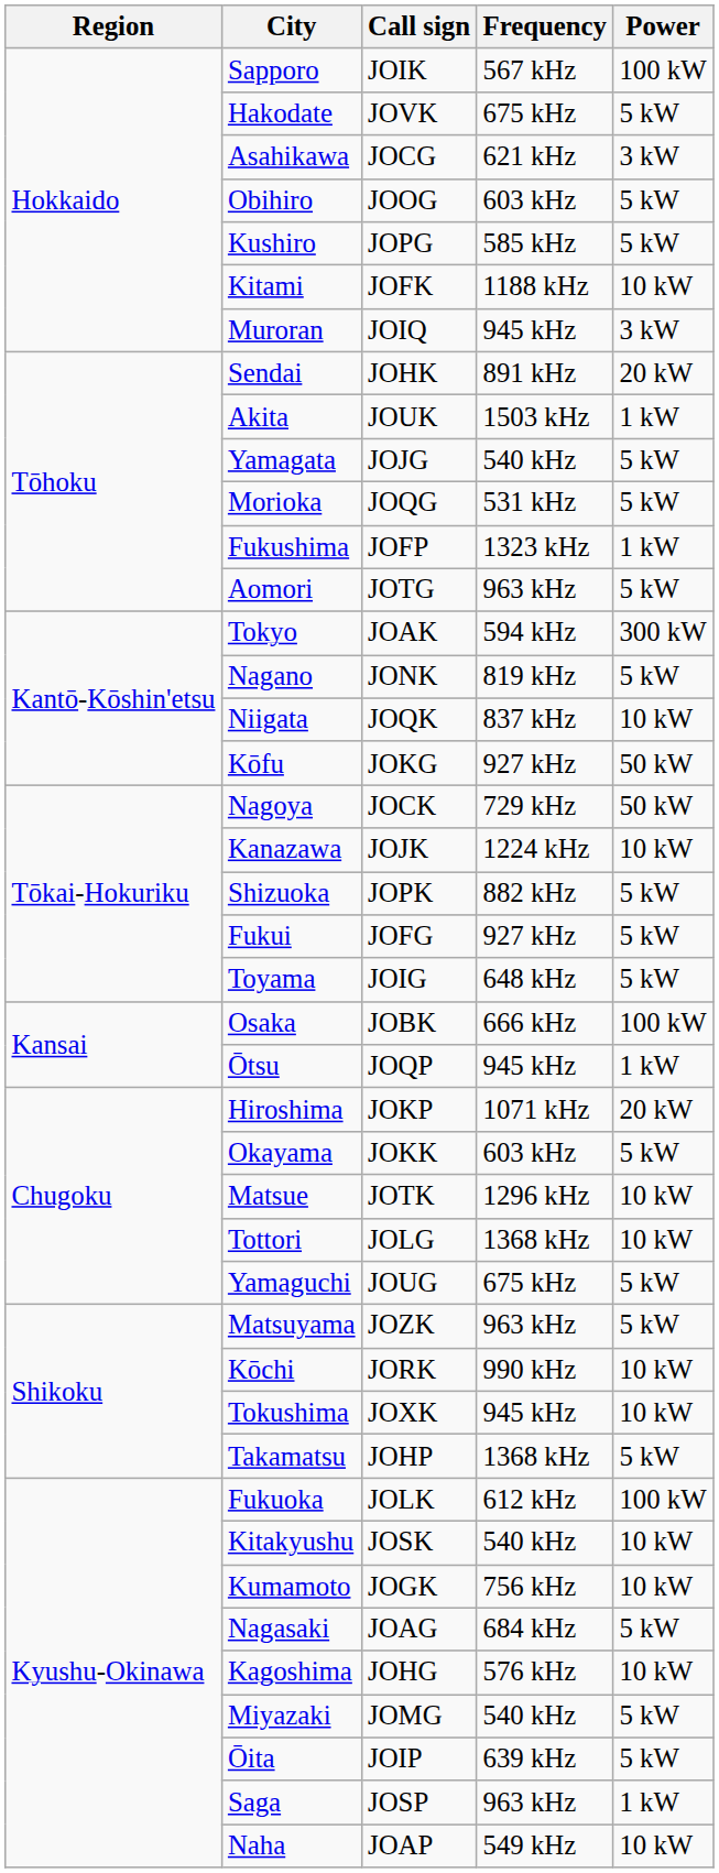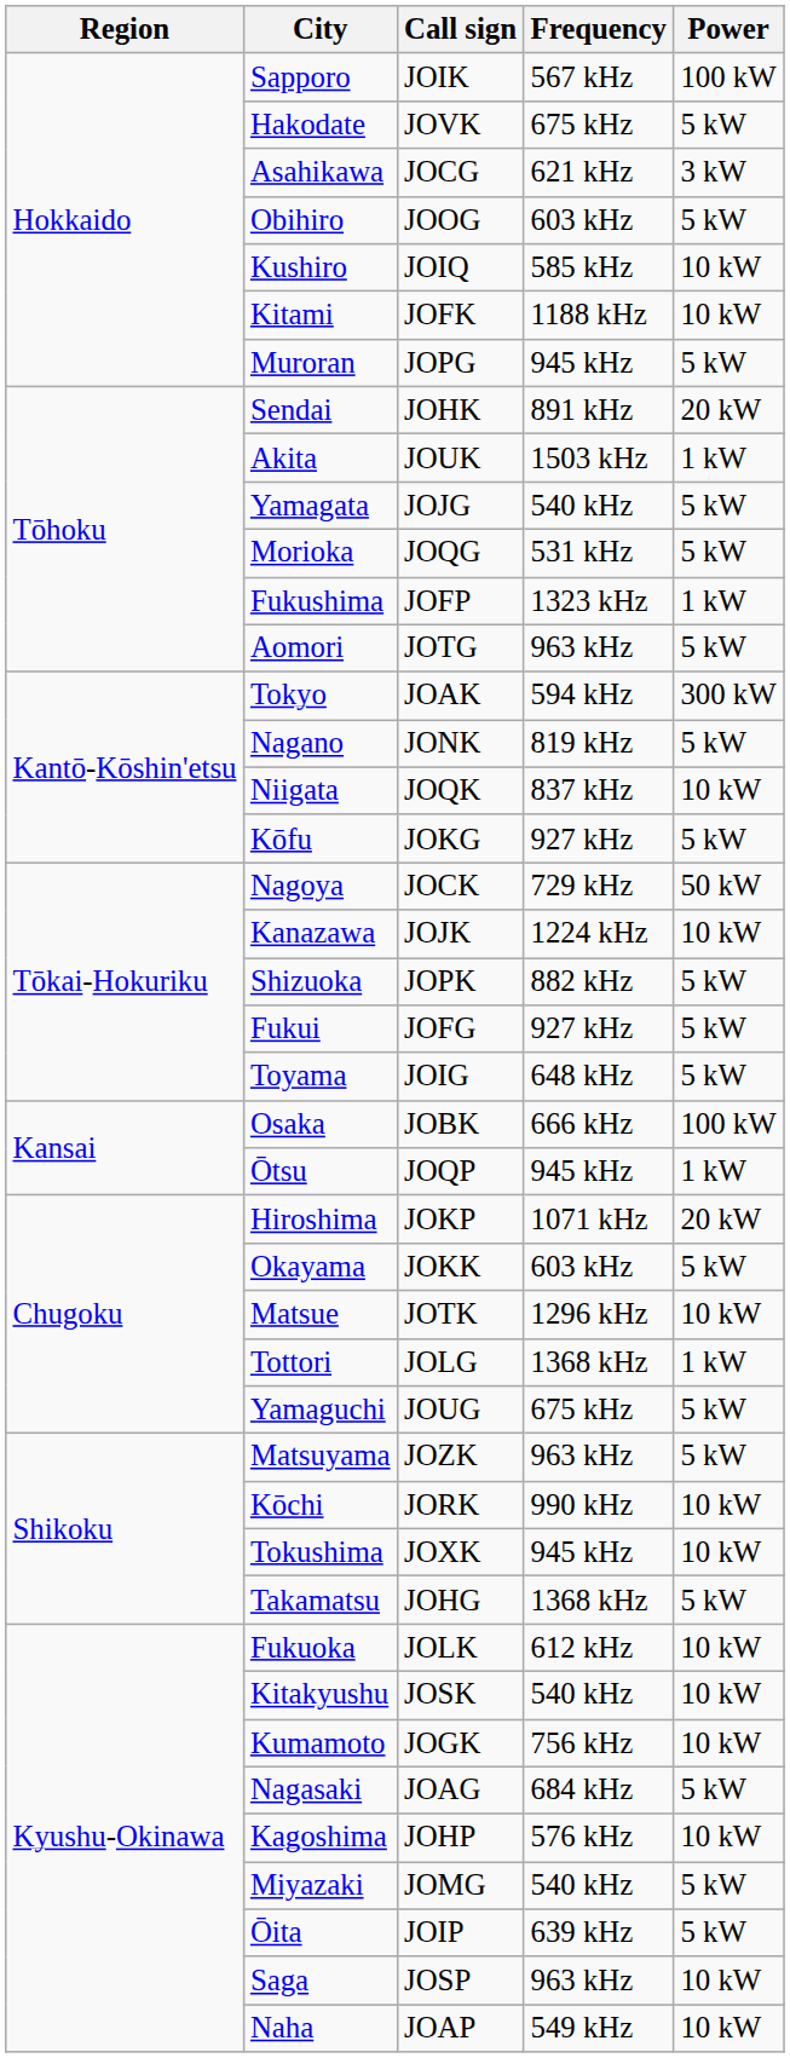 <table class="wikitable">
 <tr>
 <th>Region</th>
 <th>City</th>
 <th>Call sign</th>
 <th>Frequency</th>
 <th>Power</th>
 </tr>
 <tr>
 <td rowspan="7"><a href='#'>Hokkaido</a></td>
 <td><a href='#'>Sapporo</a></td>
 <td>JOIK</td>
 <td>567 kHz</td>
 <td>100 kW</td>
 </tr>
 <tr>
 <td><a href='#'>Hakodate</a></td>
 <td>JOVK</td>
 <td>675 kHz</td>
 <td>5 kW</td>
 </tr>
 <tr>
 <td><a href='#'>Asahikawa</a></td>
 <td>JOCG</td>
 <td>621 kHz</td>
 <td>3 kW</td>
 </tr>
 <tr>
 <td><a href='#'>Obihiro</a></td>
 <td>JOOG</td>
 <td>603 kHz</td>
 <td>5 kW</td>
 </tr>
 <tr>
 <td><a href='#'>Kushiro</a></td>
-<td>JOPG</td>
+<td>JOIQ</td>
 <td>585 kHz</td>
-<td>5 kW</td>
+<td>10 kW</td>
 </tr>
 <tr>
 <td><a href='#'>Kitami</a></td>
 <td>JOFK</td>
 <td>1188 kHz</td>
 <td>10 kW</td>
 </tr>
 <tr>
 <td><a href='#'>Muroran</a></td>
-<td>JOIQ</td>
+<td>JOPG</td>
 <td>945 kHz</td>
-<td>3 kW</td>
+<td>5 kW</td>
 </tr>
 <tr>
 <td rowspan="6"><a href='#'>Tōhoku</a></td>
 <td><a href='#'>Sendai</a></td>
 <td>JOHK</td>
 <td>891 kHz</td>
 <td>20 kW</td>
 </tr>
 <tr>
 <td><a href='#'>Akita</a></td>
 <td>JOUK</td>
 <td>1503 kHz</td>
 <td>1 kW</td>
 </tr>
 <tr>
 <td><a href='#'>Yamagata</a></td>
 <td>JOJG</td>
 <td>540 kHz</td>
 <td>5 kW</td>
 </tr>
 <tr>
 <td><a href='#'>Morioka</a></td>
 <td>JOQG</td>
 <td>531 kHz</td>
 <td>5 kW</td>
 </tr>
 <tr>
 <td><a href='#'>Fukushima</a></td>
 <td>JOFP</td>
 <td>1323 kHz</td>
 <td>1 kW</td>
 </tr>
 <tr>
 <td><a href='#'>Aomori</a></td>
 <td>JOTG</td>
 <td>963 kHz</td>
 <td>5 kW</td>
 </tr>
 <tr>
 <td rowspan="4"><a href='#'>Kantō</a>-<a href='#'>Kōshin'etsu</a></td>
 <td><a href='#'>Tokyo</a></td>
 <td>JOAK</td>
 <td>594 kHz</td>
 <td>300 kW</td>
 </tr>
 <tr>
 <td><a href='#'>Nagano</a></td>
 <td>JONK</td>
 <td>819 kHz</td>
 <td>5 kW</td>
 </tr>
 <tr>
 <td><a href='#'>Niigata</a></td>
 <td>JOQK</td>
 <td>837 kHz</td>
 <td>10 kW</td>
 </tr>
 <tr>
 <td><a href='#'>Kōfu</a></td>
 <td>JOKG</td>
 <td>927 kHz</td>
-<td>50 kW</td>
+<td>5 kW</td>
 </tr>
 <tr>
 <td rowspan="5"><a href='#'>Tōkai</a>-<a href='#'>Hokuriku</a></td>
 <td><a href='#'>Nagoya</a></td>
 <td>JOCK</td>
 <td>729 kHz</td>
 <td>50 kW</td>
 </tr>
 <tr>
 <td><a href='#'>Kanazawa</a></td>
 <td>JOJK</td>
 <td>1224 kHz</td>
 <td>10 kW</td>
 </tr>
 <tr>
 <td><a href='#'>Shizuoka</a></td>
 <td>JOPK</td>
 <td>882 kHz</td>
 <td>5 kW</td>
 </tr>
 <tr>
 <td><a href='#'>Fukui</a></td>
 <td>JOFG</td>
 <td>927 kHz</td>
 <td>5 kW</td>
 </tr>
 <tr>
 <td><a href='#'>Toyama</a></td>
 <td>JOIG</td>
 <td>648 kHz</td>
 <td>5 kW</td>
 </tr>
 <tr>
 <td rowspan="2"><a href='#'>Kansai</a></td>
 <td><a href='#'>Osaka</a></td>
 <td>JOBK</td>
 <td>666 kHz</td>
 <td>100 kW</td>
 </tr>
 <tr>
 <td><a href='#'>Ōtsu</a></td>
 <td>JOQP</td>
 <td>945 kHz</td>
 <td>1 kW</td>
 </tr>
 <tr>
 <td rowspan="5"><a href='#'>Chugoku</a></td>
 <td><a href='#'>Hiroshima</a></td>
 <td>JOKP</td>
 <td>1071 kHz</td>
 <td>20 kW</td>
 </tr>
 <tr>
 <td><a href='#'>Okayama</a></td>
 <td>JOKK</td>
 <td>603 kHz</td>
 <td>5 kW</td>
 </tr>
 <tr>
 <td><a href='#'>Matsue</a></td>
 <td>JOTK</td>
 <td>1296 kHz</td>
 <td>10 kW</td>
 </tr>
 <tr>
 <td><a href='#'>Tottori</a></td>
 <td>JOLG</td>
 <td>1368 kHz</td>
-<td>10 kW</td>
+<td>1 kW</td>
 </tr>
 <tr>
 <td><a href='#'>Yamaguchi</a></td>
 <td>JOUG</td>
 <td>675 kHz</td>
 <td>5 kW</td>
 </tr>
 <tr>
 <td rowspan="4"><a href='#'>Shikoku</a></td>
 <td><a href='#'>Matsuyama</a></td>
 <td>JOZK</td>
 <td>963 kHz</td>
 <td>5 kW</td>
 </tr>
 <tr>
 <td><a href='#'>Kōchi</a></td>
 <td>JORK</td>
 <td>990 kHz</td>
 <td>10 kW</td>
 </tr>
 <tr>
 <td><a href='#'>Tokushima</a></td>
 <td>JOXK</td>
 <td>945 kHz</td>
 <td>10 kW</td>
 </tr>
 <tr>
 <td><a href='#'>Takamatsu</a></td>
-<td>JOHP</td>
+<td>JOHG</td>
 <td>1368 kHz</td>
 <td>5 kW</td>
 </tr>
 <tr>
 <td rowspan="9"><a href='#'>Kyushu</a>-<a href='#'>Okinawa</a></td>
 <td><a href='#'>Fukuoka</a></td>
 <td>JOLK</td>
 <td>612 kHz</td>
-<td>100 kW</td>
+<td>10 kW</td>
 </tr>
 <tr>
 <td><a href='#'>Kitakyushu</a></td>
 <td>JOSK</td>
 <td>540 kHz</td>
 <td>10 kW</td>
 </tr>
 <tr>
 <td><a href='#'>Kumamoto</a></td>
 <td>JOGK</td>
 <td>756 kHz</td>
 <td>10 kW</td>
 </tr>
 <tr>
 <td><a href='#'>Nagasaki</a></td>
 <td>JOAG</td>
 <td>684 kHz</td>
 <td>5 kW</td>
 </tr>
 <tr>
 <td><a href='#'>Kagoshima</a></td>
-<td>JOHG</td>
+<td>JOHP</td>
 <td>576 kHz</td>
 <td>10 kW</td>
 </tr>
 <tr>
 <td><a href='#'>Miyazaki</a></td>
 <td>JOMG</td>
 <td>540 kHz</td>
 <td>5 kW</td>
 </tr>
 <tr>
 <td><a href='#'>Ōita</a></td>
 <td>JOIP</td>
 <td>639 kHz</td>
 <td>5 kW</td>
 </tr>
 <tr>
 <td><a href='#'>Saga</a></td>
 <td>JOSP</td>
 <td>963 kHz</td>
-<td>1 kW</td>
+<td>10 kW</td>
 </tr>
 <tr>
 <td><a href='#'>Naha</a></td>
 <td>JOAP</td>
 <td>549 kHz</td>
 <td>10 kW</td>
 </tr>
 </table>
